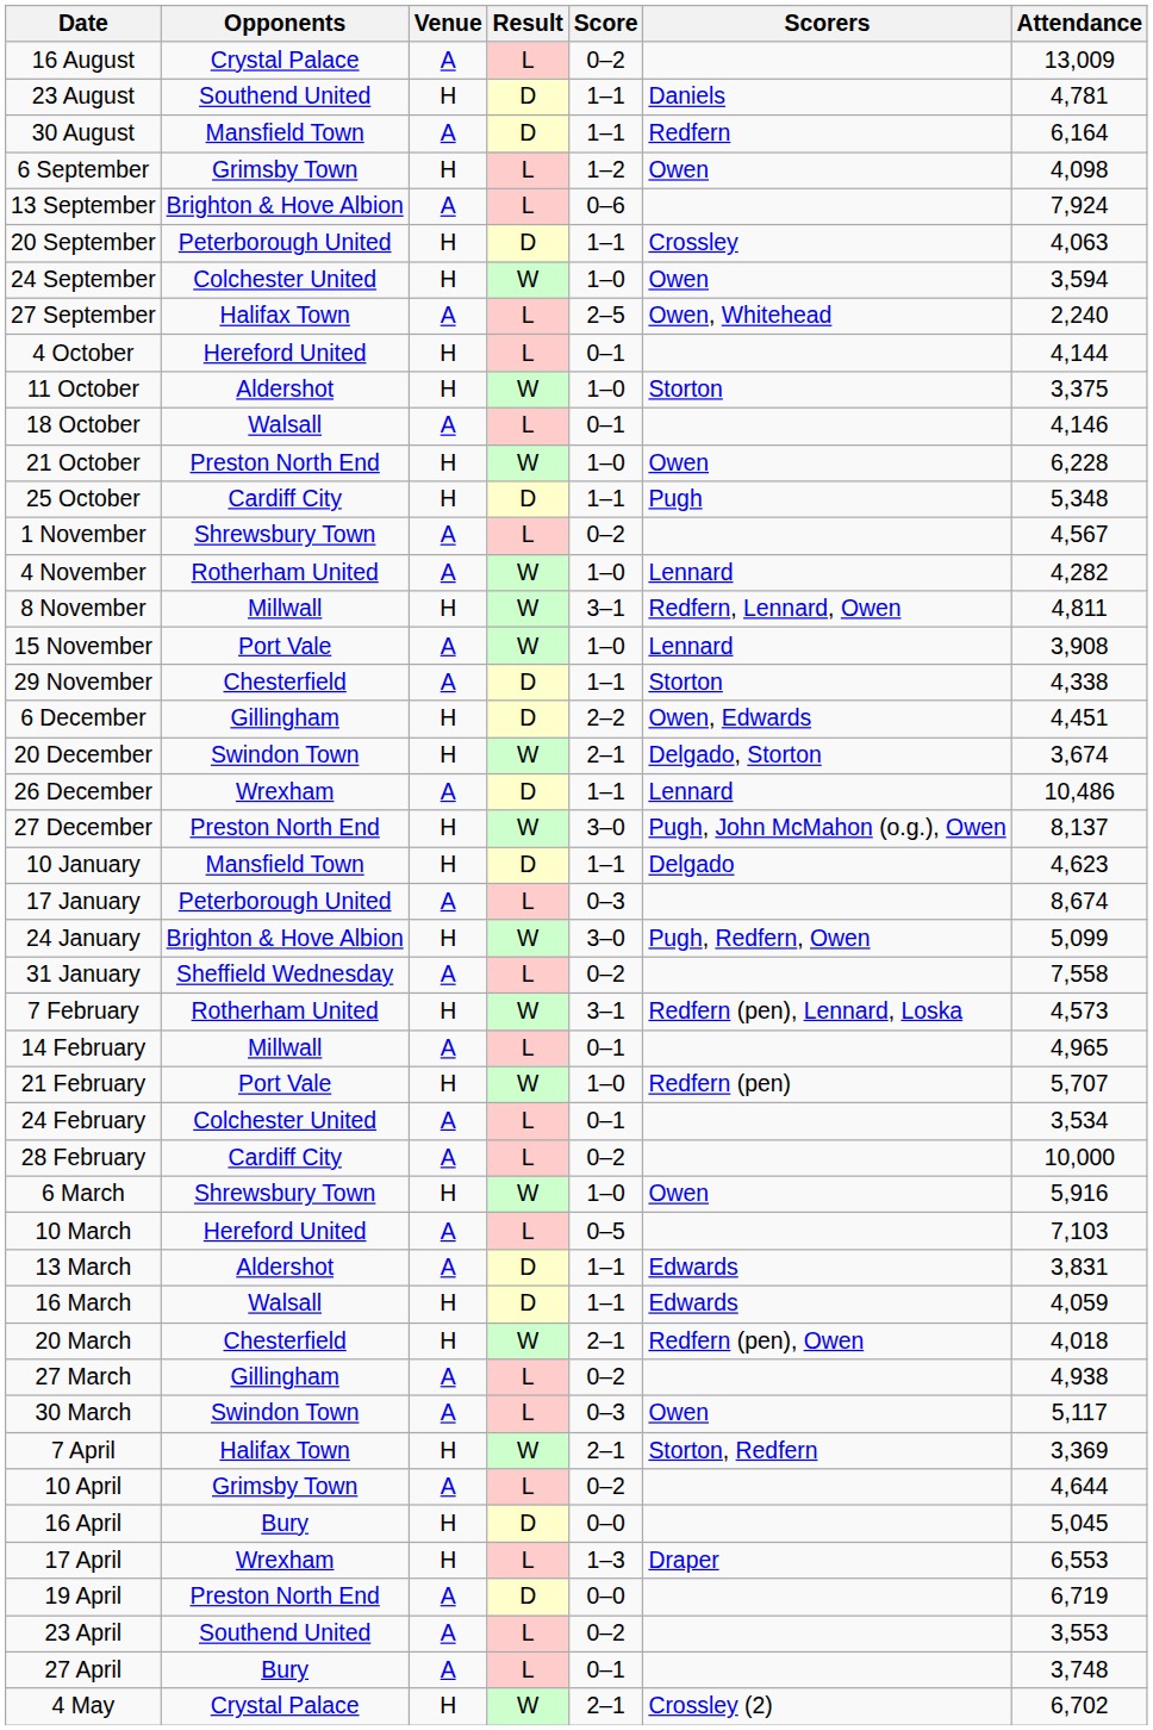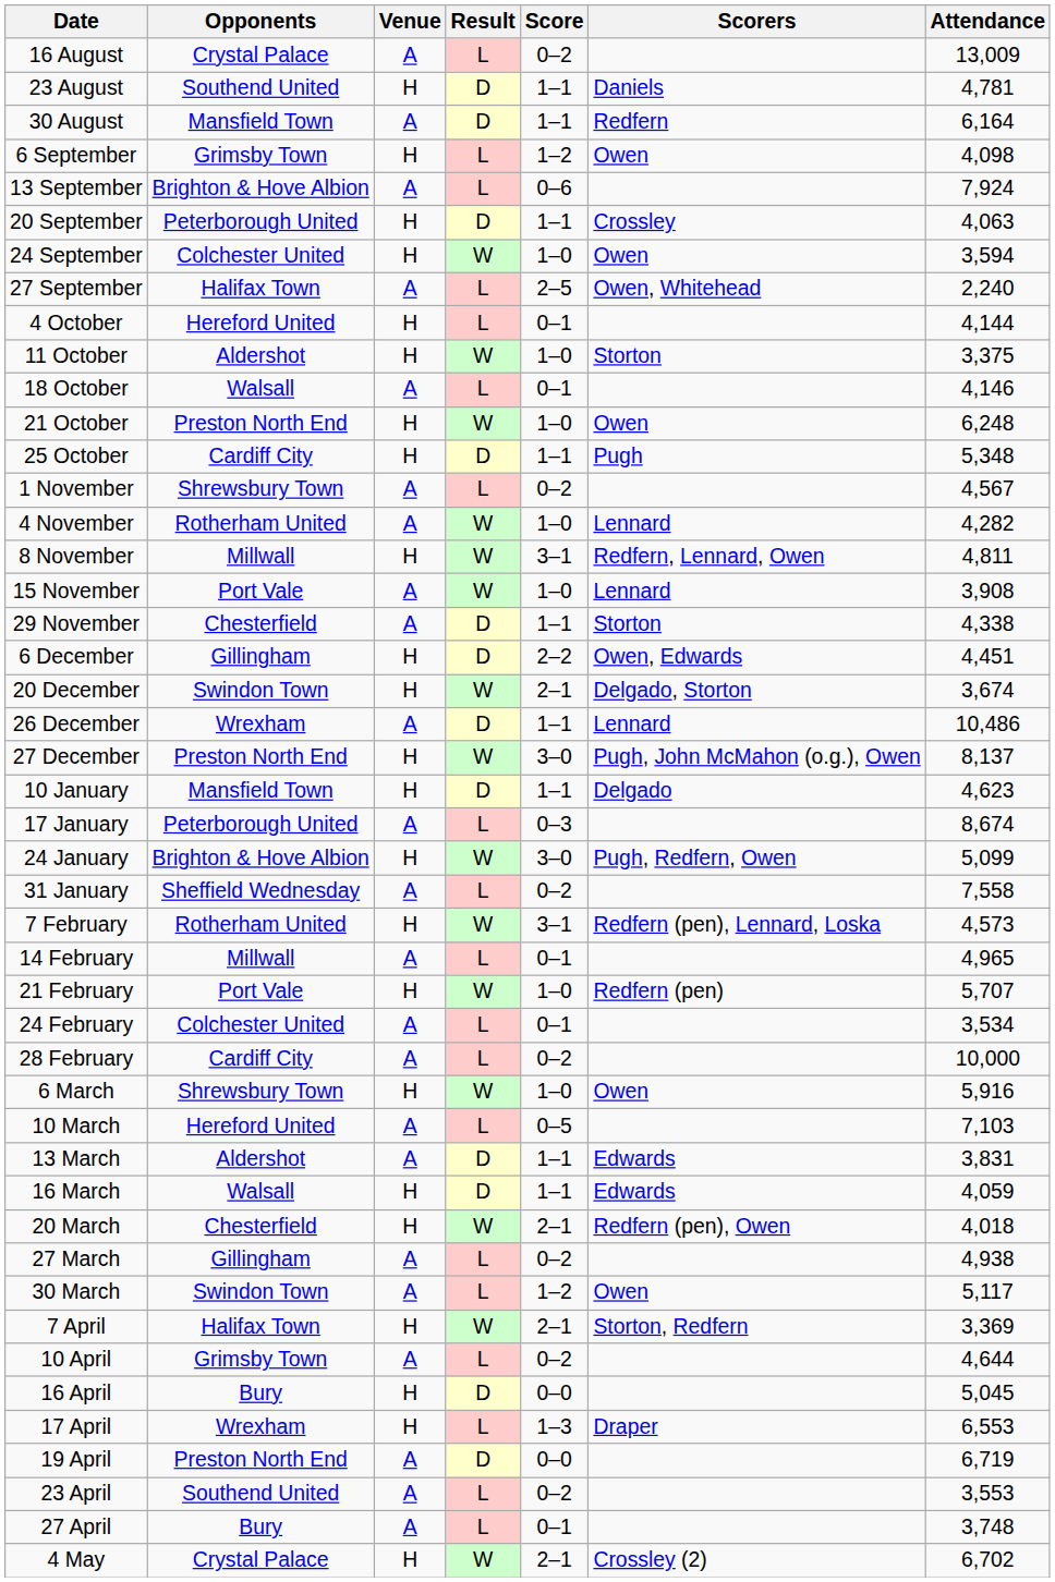 <table class="wikitable" style="text-align:center">
 <tr>
 <th>Date</th>
 <th>Opponents</th>
 <th>Venue</th>
 <th>Result</th>
 <th>Score</th>
 <th>Scorers</th>
 <th>Attendance</th>
 </tr>
 <tr>
 <td>16 August</td>
 <td><a href='#'>Crystal Palace</a></td>
 <td><a href='#'>A</a></td>
 <td style="background-color:#FFCCCC">L</td>
 <td>0–2</td>
 <td align="left"></td>
 <td>13,009</td>
 </tr>
 <tr>
 <td>23 August</td>
 <td><a href='#'>Southend United</a></td>
 <td>H</td>
 <td style="background-color:#FFFFCC">D</td>
 <td>1–1</td>
 <td align="left"><a href='#'>Daniels</a></td>
 <td>4,781</td>
 </tr>
 <tr>
 <td>30 August</td>
 <td><a href='#'>Mansfield Town</a></td>
 <td><a href='#'>A</a></td>
 <td style="background-color:#FFFFCC">D</td>
 <td>1–1</td>
 <td align="left"><a href='#'>Redfern</a></td>
 <td>6,164</td>
 </tr>
 <tr>
 <td>6 September</td>
 <td><a href='#'>Grimsby Town</a></td>
 <td>H</td>
 <td style="background-color:#FFCCCC">L</td>
 <td>1–2</td>
 <td align="left"><a href='#'>Owen</a></td>
 <td>4,098</td>
 </tr>
 <tr>
 <td>13 September</td>
 <td><a href='#'>Brighton & Hove Albion</a></td>
 <td><a href='#'>A</a></td>
 <td style="background-color:#FFCCCC">L</td>
 <td>0–6</td>
 <td align="left"></td>
 <td>7,924</td>
 </tr>
 <tr>
 <td>20 September</td>
 <td><a href='#'>Peterborough United</a></td>
 <td>H</td>
 <td style="background-color:#FFFFCC">D</td>
 <td>1–1</td>
 <td align="left"><a href='#'>Crossley</a></td>
 <td>4,063</td>
 </tr>
 <tr>
 <td>24 September</td>
 <td><a href='#'>Colchester United</a></td>
 <td>H</td>
 <td style="background-color:#CCFFCC">W</td>
 <td>1–0</td>
 <td align="left"><a href='#'>Owen</a></td>
 <td>3,594</td>
 </tr>
 <tr>
 <td>27 September</td>
 <td><a href='#'>Halifax Town</a></td>
 <td><a href='#'>A</a></td>
 <td style="background-color:#FFCCCC">L</td>
 <td>2–5</td>
 <td align="left"><a href='#'>Owen</a>, <a href='#'>Whitehead</a></td>
 <td>2,240</td>
 </tr>
 <tr>
 <td>4 October</td>
 <td><a href='#'>Hereford United</a></td>
 <td>H</td>
 <td style="background-color:#FFCCCC">L</td>
 <td>0–1</td>
 <td align="left"></td>
 <td>4,144</td>
 </tr>
 <tr>
 <td>11 October</td>
 <td><a href='#'>Aldershot</a></td>
 <td>H</td>
 <td style="background-color:#CCFFCC">W</td>
 <td>1–0</td>
 <td align="left"><a href='#'>Storton</a></td>
 <td>3,375</td>
 </tr>
 <tr>
 <td>18 October</td>
 <td><a href='#'>Walsall</a></td>
 <td><a href='#'>A</a></td>
 <td style="background-color:#FFCCCC">L</td>
 <td>0–1</td>
 <td align="left"></td>
 <td>4,146</td>
 </tr>
 <tr>
 <td>21 October</td>
 <td><a href='#'>Preston North End</a></td>
 <td>H</td>
 <td style="background-color:#CCFFCC">W</td>
 <td>1–0</td>
 <td align="left"><a href='#'>Owen</a></td>
-<td>6,228</td>
+<td>6,248</td>
 </tr>
 <tr>
 <td>25 October</td>
 <td><a href='#'>Cardiff City</a></td>
 <td>H</td>
 <td style="background-color:#FFFFCC">D</td>
 <td>1–1</td>
 <td align="left"><a href='#'>Pugh</a></td>
 <td>5,348</td>
 </tr>
 <tr>
 <td>1 November</td>
 <td><a href='#'>Shrewsbury Town</a></td>
 <td><a href='#'>A</a></td>
 <td style="background-color:#FFCCCC">L</td>
 <td>0–2</td>
 <td align="left"></td>
 <td>4,567</td>
 </tr>
 <tr>
 <td>4 November</td>
 <td><a href='#'>Rotherham United</a></td>
 <td><a href='#'>A</a></td>
 <td style="background-color:#CCFFCC">W</td>
 <td>1–0</td>
 <td align="left"><a href='#'>Lennard</a></td>
 <td>4,282</td>
 </tr>
 <tr>
 <td>8 November</td>
 <td><a href='#'>Millwall</a></td>
 <td>H</td>
 <td style="background-color:#CCFFCC">W</td>
 <td>3–1</td>
 <td align="left"><a href='#'>Redfern</a>, <a href='#'>Lennard</a>, <a href='#'>Owen</a></td>
 <td>4,811</td>
 </tr>
 <tr>
 <td>15 November</td>
 <td><a href='#'>Port Vale</a></td>
 <td><a href='#'>A</a></td>
 <td style="background-color:#CCFFCC">W</td>
 <td>1–0</td>
 <td align="left"><a href='#'>Lennard</a></td>
 <td>3,908</td>
 </tr>
 <tr>
 <td>29 November</td>
 <td><a href='#'>Chesterfield</a></td>
 <td><a href='#'>A</a></td>
 <td style="background-color:#FFFFCC">D</td>
 <td>1–1</td>
 <td align="left"><a href='#'>Storton</a></td>
 <td>4,338</td>
 </tr>
 <tr>
 <td>6 December</td>
 <td><a href='#'>Gillingham</a></td>
 <td>H</td>
 <td style="background-color:#FFFFCC">D</td>
 <td>2–2</td>
 <td align="left"><a href='#'>Owen</a>, <a href='#'>Edwards</a></td>
 <td>4,451</td>
 </tr>
 <tr>
 <td>20 December</td>
 <td><a href='#'>Swindon Town</a></td>
 <td>H</td>
 <td style="background-color:#CCFFCC">W</td>
 <td>2–1</td>
 <td align="left"><a href='#'>Delgado</a>, <a href='#'>Storton</a></td>
 <td>3,674</td>
 </tr>
 <tr>
 <td>26 December</td>
 <td><a href='#'>Wrexham</a></td>
 <td><a href='#'>A</a></td>
 <td style="background-color:#FFFFCC">D</td>
 <td>1–1</td>
 <td align="left"><a href='#'>Lennard</a></td>
 <td>10,486</td>
 </tr>
 <tr>
 <td>27 December</td>
 <td><a href='#'>Preston North End</a></td>
 <td>H</td>
 <td style="background-color:#CCFFCC">W</td>
 <td>3–0</td>
 <td align="left"><a href='#'>Pugh</a>, <a href='#'>John McMahon</a> (o.g.), <a href='#'>Owen</a></td>
 <td>8,137</td>
 </tr>
 <tr>
 <td>10 January</td>
 <td><a href='#'>Mansfield Town</a></td>
 <td>H</td>
 <td style="background-color:#FFFFCC">D</td>
 <td>1–1</td>
 <td align="left"><a href='#'>Delgado</a></td>
 <td>4,623</td>
 </tr>
 <tr>
 <td>17 January</td>
 <td><a href='#'>Peterborough United</a></td>
 <td><a href='#'>A</a></td>
 <td style="background-color:#FFCCCC">L</td>
 <td>0–3</td>
 <td align="left"></td>
 <td>8,674</td>
 </tr>
 <tr>
 <td>24 January</td>
 <td><a href='#'>Brighton & Hove Albion</a></td>
 <td>H</td>
 <td style="background-color:#CCFFCC">W</td>
 <td>3–0</td>
 <td align="left"><a href='#'>Pugh</a>, <a href='#'>Redfern</a>, <a href='#'>Owen</a></td>
 <td>5,099</td>
 </tr>
 <tr>
 <td>31 January</td>
 <td><a href='#'>Sheffield Wednesday</a></td>
 <td><a href='#'>A</a></td>
 <td style="background-color:#FFCCCC">L</td>
 <td>0–2</td>
 <td align="left"></td>
 <td>7,558</td>
 </tr>
 <tr>
 <td>7 February</td>
 <td><a href='#'>Rotherham United</a></td>
 <td>H</td>
 <td style="background-color:#CCFFCC">W</td>
 <td>3–1</td>
 <td align="left"><a href='#'>Redfern</a> (pen), <a href='#'>Lennard</a>, <a href='#'>Loska</a></td>
 <td>4,573</td>
 </tr>
 <tr>
 <td>14 February</td>
 <td><a href='#'>Millwall</a></td>
 <td><a href='#'>A</a></td>
 <td style="background-color:#FFCCCC">L</td>
 <td>0–1</td>
 <td align="left"></td>
 <td>4,965</td>
 </tr>
 <tr>
 <td>21 February</td>
 <td><a href='#'>Port Vale</a></td>
 <td>H</td>
 <td style="background-color:#CCFFCC">W</td>
 <td>1–0</td>
 <td align="left"><a href='#'>Redfern</a> (pen)</td>
 <td>5,707</td>
 </tr>
 <tr>
 <td>24 February</td>
 <td><a href='#'>Colchester United</a></td>
 <td><a href='#'>A</a></td>
 <td style="background-color:#FFCCCC">L</td>
 <td>0–1</td>
 <td align="left"></td>
 <td>3,534</td>
 </tr>
 <tr>
 <td>28 February</td>
 <td><a href='#'>Cardiff City</a></td>
 <td><a href='#'>A</a></td>
 <td style="background-color:#FFCCCC">L</td>
 <td>0–2</td>
 <td align="left"></td>
 <td>10,000</td>
 </tr>
 <tr>
 <td>6 March</td>
 <td><a href='#'>Shrewsbury Town</a></td>
 <td>H</td>
 <td style="background-color:#CCFFCC">W</td>
 <td>1–0</td>
 <td align="left"><a href='#'>Owen</a></td>
 <td>5,916</td>
 </tr>
 <tr>
 <td>10 March</td>
 <td><a href='#'>Hereford United</a></td>
 <td><a href='#'>A</a></td>
 <td style="background-color:#FFCCCC">L</td>
 <td>0–5</td>
 <td align="left"></td>
 <td>7,103</td>
 </tr>
 <tr>
 <td>13 March</td>
 <td><a href='#'>Aldershot</a></td>
 <td><a href='#'>A</a></td>
 <td style="background-color:#FFFFCC">D</td>
 <td>1–1</td>
 <td align="left"><a href='#'>Edwards</a></td>
 <td>3,831</td>
 </tr>
 <tr>
 <td>16 March</td>
 <td><a href='#'>Walsall</a></td>
 <td>H</td>
 <td style="background-color:#FFFFCC">D</td>
 <td>1–1</td>
 <td align="left"><a href='#'>Edwards</a></td>
 <td>4,059</td>
 </tr>
 <tr>
 <td>20 March</td>
 <td><a href='#'>Chesterfield</a></td>
 <td>H</td>
 <td style="background-color:#CCFFCC">W</td>
 <td>2–1</td>
 <td align="left"><a href='#'>Redfern</a> (pen), <a href='#'>Owen</a></td>
 <td>4,018</td>
 </tr>
 <tr>
 <td>27 March</td>
 <td><a href='#'>Gillingham</a></td>
 <td><a href='#'>A</a></td>
 <td style="background-color:#FFCCCC">L</td>
 <td>0–2</td>
 <td align="left"></td>
 <td>4,938</td>
 </tr>
 <tr>
 <td>30 March</td>
 <td><a href='#'>Swindon Town</a></td>
 <td><a href='#'>A</a></td>
 <td style="background-color:#FFCCCC">L</td>
-<td>0–3</td>
+<td>1–2</td>
 <td align="left"><a href='#'>Owen</a></td>
 <td>5,117</td>
 </tr>
 <tr>
 <td>7 April</td>
 <td><a href='#'>Halifax Town</a></td>
 <td>H</td>
 <td style="background-color:#CCFFCC">W</td>
 <td>2–1</td>
 <td align="left"><a href='#'>Storton</a>, <a href='#'>Redfern</a></td>
 <td>3,369</td>
 </tr>
 <tr>
 <td>10 April</td>
 <td><a href='#'>Grimsby Town</a></td>
 <td><a href='#'>A</a></td>
 <td style="background-color:#FFCCCC">L</td>
 <td>0–2</td>
 <td align="left"></td>
 <td>4,644</td>
 </tr>
 <tr>
 <td>16 April</td>
 <td><a href='#'>Bury</a></td>
 <td>H</td>
 <td style="background-color:#FFFFCC">D</td>
 <td>0–0</td>
 <td align="left"></td>
 <td>5,045</td>
 </tr>
 <tr>
 <td>17 April</td>
 <td><a href='#'>Wrexham</a></td>
 <td>H</td>
 <td style="background-color:#FFCCCC">L</td>
 <td>1–3</td>
 <td align="left"><a href='#'>Draper</a></td>
 <td>6,553</td>
 </tr>
 <tr>
 <td>19 April</td>
 <td><a href='#'>Preston North End</a></td>
 <td><a href='#'>A</a></td>
 <td style="background-color:#FFFFCC">D</td>
 <td>0–0</td>
 <td align="left"></td>
 <td>6,719</td>
 </tr>
 <tr>
 <td>23 April</td>
 <td><a href='#'>Southend United</a></td>
 <td><a href='#'>A</a></td>
 <td style="background-color:#FFCCCC">L</td>
 <td>0–2</td>
 <td align="left"></td>
 <td>3,553</td>
 </tr>
 <tr>
 <td>27 April</td>
 <td><a href='#'>Bury</a></td>
 <td><a href='#'>A</a></td>
 <td style="background-color:#FFCCCC">L</td>
 <td>0–1</td>
 <td align="left"></td>
 <td>3,748</td>
 </tr>
 <tr>
 <td>4 May</td>
 <td><a href='#'>Crystal Palace</a></td>
 <td>H</td>
 <td style="background-color:#CCFFCC">W</td>
 <td>2–1</td>
 <td align="left"><a href='#'>Crossley</a> (2)</td>
 <td>6,702</td>
 </tr>
 </table>
